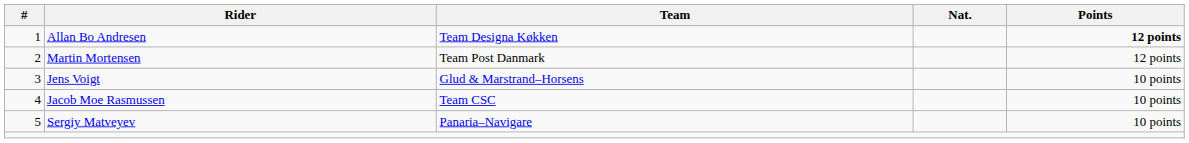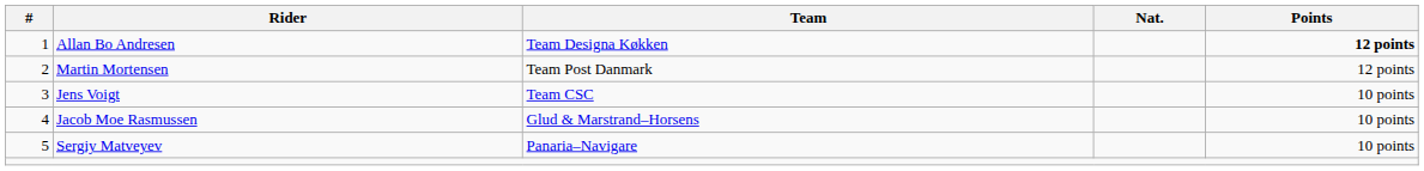 <table class=wikitable style="font-size:95%" width="70%">
 <tr>
 <th align=right>#</th>
 <th>Rider</th>
 <th>Team</th>
 <th>Nat.</th>
 <th align=right>Points</th>
 </tr>
 <tr>
 <td align=right>1</td>
 <td><a href='#'>Allan Bo Andresen</a></td>
 <td><a href='#'>Team Designa Køkken</a></td>
 <td></td>
 <td align=right><strong>12 points</strong></td>
 </tr>
 <tr>
 <td align=right>2</td>
 <td><a href='#'>Martin Mortensen</a></td>
 <td>Team Post Danmark</td>
 <td></td>
 <td align=right>12 points</td>
 </tr>
 <tr>
 <td align=right>3</td>
 <td><a href='#'>Jens Voigt</a></td>
-<td><a href='#'>Glud & Marstrand–Horsens</a></td>
+<td><a href='#'>Team CSC</a></td>
 <td></td>
 <td align=right>10 points</td>
 </tr>
 <tr>
 <td align=right>4</td>
 <td><a href='#'>Jacob Moe Rasmussen</a></td>
-<td><a href='#'>Team CSC</a></td>
+<td><a href='#'>Glud & Marstrand–Horsens</a></td>
 <td></td>
 <td align=right>10 points</td>
 </tr>
 <tr>
 <td align=right>5</td>
 <td><a href='#'>Sergiy Matveyev</a></td>
 <td><a href='#'>Panaria–Navigare</a></td>
 <td></td>
 <td align=right>10 points</td>
 </tr>
 <tr>
 <td align=right colspan=5></td>
 </tr>
 </table>
